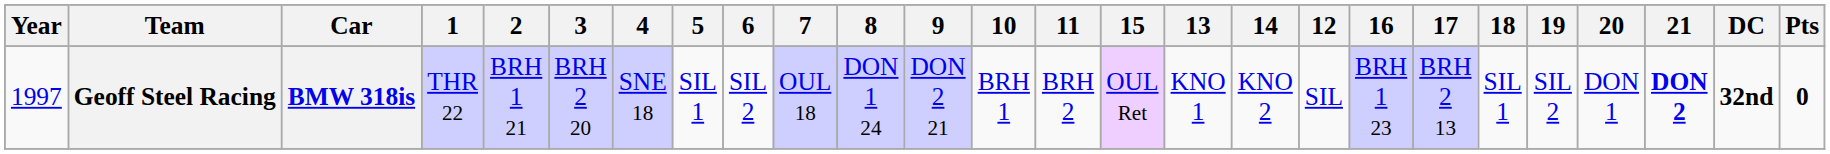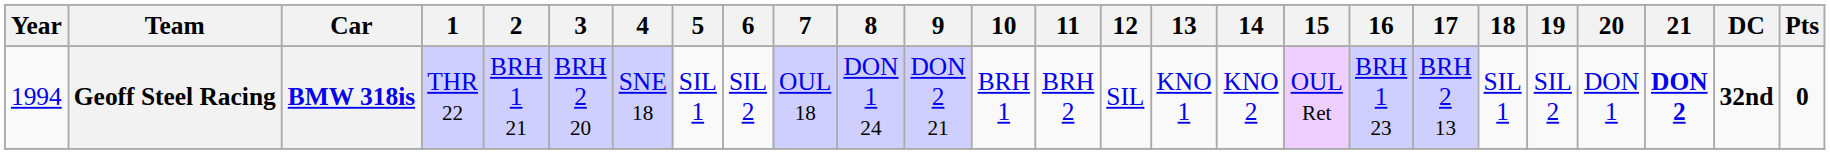 <table class="wikitable" style="text-align:center; font-size:85%">
 <tr>
 <th>Year</th>
 <th>Team</th>
 <th>Car</th>
 <th>1</th>
 <th>2</th>
 <th>3</th>
 <th>4</th>
 <th>5</th>
 <th>6</th>
 <th>7</th>
 <th>8</th>
 <th>9</th>
 <th>10</th>
 <th>11</th>
-<th>15</th>
+<th>12</th>
 <th>13</th>
 <th>14</th>
-<th>12</th>
+<th>15</th>
 <th>16</th>
 <th>17</th>
 <th>18</th>
 <th>19</th>
 <th>20</th>
 <th>21</th>
 <th>DC</th>
 <th>Pts</th>
 </tr>
 <tr>
-<td><a href='#'>1997</a></td>
+<td><a href='#'>1994</a></td>
 <th nowrap>Geoff Steel Racing</th>
 <th nowrap><a href='#'>BMW 318is</a></th>
 <td style="background:#CFCFFF;"><a href='#'>THR</a><br><small>22</small></td>
 <td style="background:#CFCFFF;"><a href='#'>BRH<br>1</a><br><small>21</small></td>
 <td style="background:#CFCFFF;"><a href='#'>BRH<br>2</a><br><small>20</small></td>
 <td style="background:#CFCFFF;"><a href='#'>SNE</a><br><small>18</small></td>
 <td><a href='#'>SIL<br>1</a><br><small></small></td>
 <td><a href='#'>SIL<br>2</a><br><small></small></td>
 <td style="background:#CFCFFF;"><a href='#'>OUL</a><br><small>18</small></td>
 <td style="background:#CFCFFF;"><a href='#'>DON<br>1</a><br><small>24</small></td>
 <td style="background:#CFCFFF;"><a href='#'>DON<br>2</a><br><small>21</small></td>
 <td><a href='#'>BRH<br>1</a><br><small></small></td>
 <td><a href='#'>BRH<br>2</a><br><small></small></td>
-<td style="background:#EFCFFF;"><a href='#'>OUL</a><br><small>Ret</small></td>
+<td><a href='#'>SIL</a><br><small></small></td>
 <td><a href='#'>KNO<br>1</a><br><small></small></td>
 <td><a href='#'>KNO<br>2</a><br><small></small></td>
-<td><a href='#'>SIL</a><br><small></small></td>
+<td style="background:#EFCFFF;"><a href='#'>OUL</a><br><small>Ret</small></td>
 <td style="background:#CFCFFF;"><a href='#'>BRH<br>1</a><br><small>23</small></td>
 <td style="background:#CFCFFF;"><a href='#'>BRH<br>2</a><br><small>13</small></td>
 <td><a href='#'>SIL<br>1</a><br><small></small></td>
 <td><a href='#'>SIL<br>2</a><br><small></small></td>
 <td><a href='#'>DON<br>1</a><br><small></small></td>
 <td><strong><a href='#'>DON<br>2</a><br><small></small></strong></td>
 <td><strong>32nd</strong></td>
 <td><strong>0</strong></td>
 </tr>
 </table>
